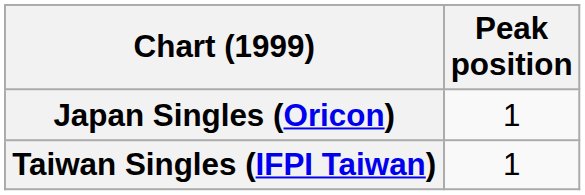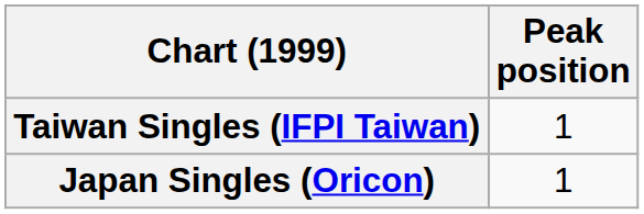 <table class="wikitable plainrowheaders">
 <tr>
 <th>Chart (1999)</th>
 <th>Peak<br>position</th>
 </tr>
 <tr>
+<th scope="row">Taiwan Singles (<a href='#'>IFPI Taiwan</a>)</th>
+<td style="text-align:center;">1</td>
+</tr>
+<tr>
 <th scope="row">Japan Singles (<a href='#'>Oricon</a>)</th>
 <td style="text-align:center;">1</td>
 </tr>
-<tr>
-<th scope="row">Taiwan Singles (<a href='#'>IFPI Taiwan</a>)</th>
-<td style="text-align:center;">1</td>
-</tr>
 </table>
